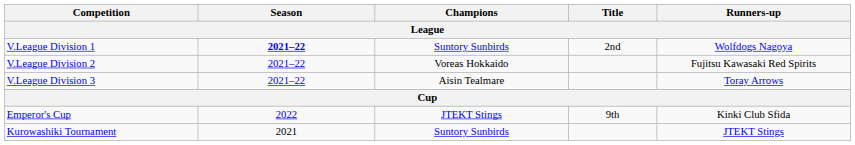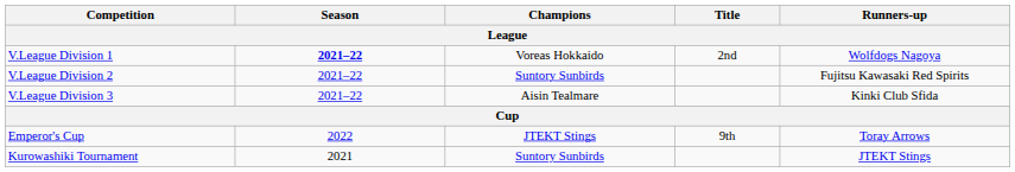 <table class="wikitable" width=100% text=center>
 <tr>
 <th style="width:22%;">Competition</th>
 <th style="width:20%;">Season</th>
 <th style="width:22%;">Champions</th>
 <th style="width:10%;">Title</th>
 <th style="width:22%;">Runners-up</th>
 </tr>
 <tr>
 <th colspan=11><strong>League</strong></th>
 </tr>
 <tr>
 <td><a href='#'>V.League Division 1</a></td>
 <td align=center><strong><a href='#'>2021–22</a></strong></td>
-<td align=center><a href='#'>Suntory Sunbirds</a></td>
+<td align=center>Voreas Hokkaido</td>
 <td align=center>2nd</td>
 <td align=center><a href='#'>Wolfdogs Nagoya</a></td>
 </tr>
 <tr>
 <td><a href='#'>V.League Division 2</a></td>
 <td align=center><a href='#'>2021–22</a></td>
-<td align=center>Voreas Hokkaido</td>
+<td align=center><a href='#'>Suntory Sunbirds</a></td>
 <td align=center></td>
 <td align=center>Fujitsu Kawasaki Red Spirits</td>
 </tr>
 <tr>
 <td><a href='#'>V.League Division 3</a></td>
 <td align=center><a href='#'>2021–22</a></td>
 <td align=center>Aisin Tealmare</td>
 <td align=center></td>
-<td align=center><a href='#'>Toray Arrows</a></td>
+<td align=center>Kinki Club Sfida</td>
 </tr>
 <tr>
 <th colspan=11><strong>Cup</strong></th>
 </tr>
 <tr>
 <td><a href='#'>Emperor's Cup</a></td>
 <td align=center><a href='#'>2022</a></td>
 <td align=center><a href='#'>JTEKT Stings</a></td>
 <td align=center>9th</td>
-<td align=center>Kinki Club Sfida</td>
+<td align=center><a href='#'>Toray Arrows</a></td>
 </tr>
 <tr>
 <td><a href='#'>Kurowashiki Tournament</a></td>
 <td align=center>2021</td>
 <td align=center><a href='#'>Suntory Sunbirds</a></td>
 <td align=center></td>
 <td align=center><a href='#'>JTEKT Stings</a></td>
 </tr>
 </table>
